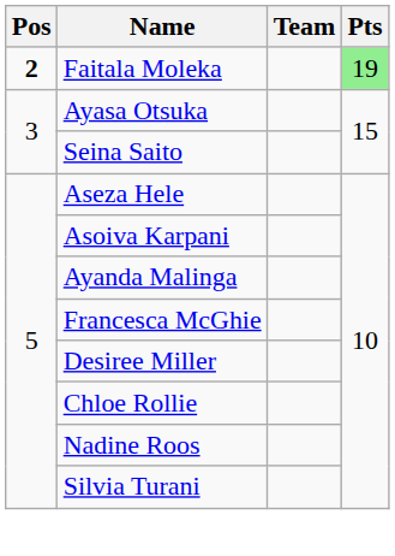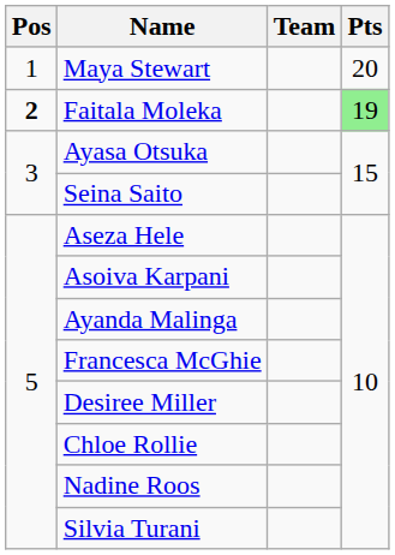 <table class="wikitable" style="text-align:center">
 <tr>
 <th>Pos</th>
 <th>Name</th>
 <th>Team</th>
 <th>Pts</th>
+</tr>
+<tr>
+<td>1</td>
+<td align="left"><a href='#'>Maya Stewart</a></td>
+<td align="left"></td>
+<td>20</td>
 </tr>
 <tr>
 <td><strong>2</strong></td>
 <td align="left"><a href='#'>Faitala Moleka</a></td>
 <td align="left"></td>
 <td style="background: lightgreen;">19</td>
 </tr>
 <tr>
 <td rowspan=2>3</td>
 <td align="left"><a href='#'>Ayasa Otsuka</a></td>
 <td align="left"></td>
 <td rowspan=2>15</td>
 </tr>
 <tr>
 <td align="left"><a href='#'>Seina Saito</a></td>
 <td align="left"></td>
 </tr>
 <tr>
 <td rowspan=8>5</td>
 <td align="left"><a href='#'>Aseza Hele</a></td>
 <td align="left"></td>
 <td rowspan=8>10</td>
 </tr>
 <tr>
 <td align="left"><a href='#'>Asoiva Karpani</a></td>
 <td align="left"></td>
 </tr>
 <tr>
 <td align="left"><a href='#'>Ayanda Malinga</a></td>
 <td align="left"></td>
 </tr>
 <tr>
 <td align="left"><a href='#'>Francesca McGhie</a></td>
 <td align="left"></td>
 </tr>
 <tr>
 <td align="left"><a href='#'>Desiree Miller</a></td>
 <td align="left"></td>
 </tr>
 <tr>
 <td align="left"><a href='#'>Chloe Rollie</a></td>
 <td align="left"></td>
 </tr>
 <tr>
 <td align="left"><a href='#'>Nadine Roos</a></td>
 <td align="left"></td>
 </tr>
 <tr>
 <td align="left"><a href='#'>Silvia Turani</a></td>
 <td align="left"></td>
 </tr>
 </table>
